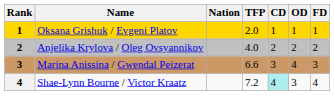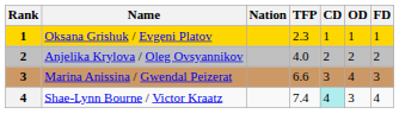 <table class="wikitable">
 <tr>
 <th>Rank</th>
 <th>Name</th>
 <th>Nation</th>
 <th>TFP</th>
 <th>CD</th>
 <th>OD</th>
 <th>FD</th>
 </tr>
 <tr bgcolor="gold">
 <td align="center"><strong>1</strong></td>
 <td><a href='#'>Oksana Grishuk</a> / <a href='#'>Evgeni Platov</a></td>
 <td></td>
-<td>2.0</td>
+<td>2.3</td>
 <td>1</td>
 <td>1</td>
 <td>1</td>
 </tr>
 <tr bgcolor="silver">
 <td align="center"><strong>2</strong></td>
 <td><a href='#'>Anjelika Krylova</a> / <a href='#'>Oleg Ovsyannikov</a></td>
 <td></td>
 <td>4.0</td>
 <td>2</td>
 <td>2</td>
 <td>2</td>
 </tr>
 <tr bgcolor="cc9966">
 <td align="center"><strong>3</strong></td>
 <td><a href='#'>Marina Anissina</a> / <a href='#'>Gwendal Peizerat</a></td>
 <td></td>
 <td>6.6</td>
 <td>3</td>
 <td>4</td>
 <td>3</td>
 </tr>
 <tr>
 <th>4</th>
 <td><a href='#'>Shae-Lynn Bourne</a> / <a href='#'>Victor Kraatz</a></td>
 <td></td>
-<td>7.2</td>
+<td>7.4</td>
 <td style="background: paleturquoise;">4</td>
 <td>3</td>
 <td>4</td>
 </tr>
 </table>
